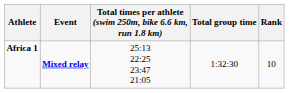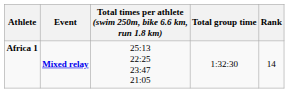 <table class="wikitable" style="font-size:90%;">
 <tr>
 <th>Athlete</th>
 <th>Event</th>
 <th>Total times per athlete <br> <em>(swim 250m, bike 6.6 km, <br> run 1.8 km)</em></th>
 <th>Total group time</th>
 <th>Rank</th>
 </tr>
 <tr align=center>
 <td align=left><strong>Africa 1</strong><br><br><br><br></td>
 <td align=left><strong><a href='#'>Mixed relay</a></strong></td>
 <td>25:13<br>22:25<br>23:47<br>21:05</td>
 <td>1:32:30</td>
-<td>10</td>
+<td>14</td>
 </tr>
 </table>
